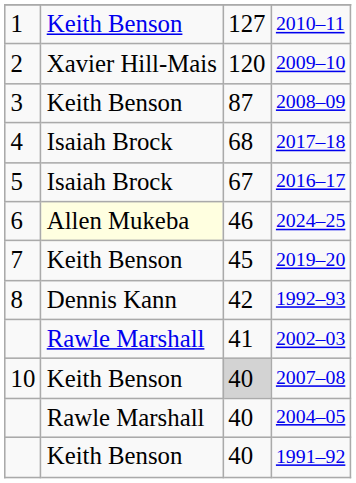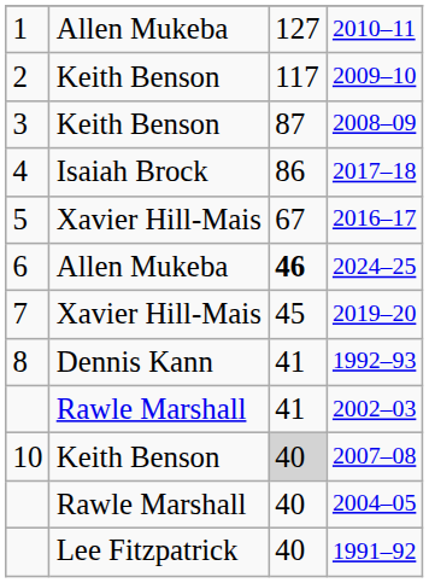 <table class="wikitable">
 <tr>
 </tr>
 <tr>
 <td>1</td>
-<td><a href='#'>Keith Benson</a></td>
+<td>Allen Mukeba</td>
 <td>127</td>
 <td style="font-size:80%;"><a href='#'>2010–11</a></td>
 </tr>
 <tr>
 <td>2</td>
-<td>Xavier Hill-Mais</td>
-<td>120</td>
+<td>Keith Benson</td>
+<td>117</td>
 <td style="font-size:80%;"><a href='#'>2009–10</a></td>
 </tr>
 <tr>
 <td>3</td>
 <td>Keith Benson</td>
 <td>87</td>
 <td style="font-size:80%;"><a href='#'>2008–09</a></td>
 </tr>
 <tr>
 <td>4</td>
 <td>Isaiah Brock</td>
-<td>68</td>
+<td>86</td>
 <td style="font-size:80%;"><a href='#'>2017–18</a></td>
 </tr>
 <tr>
 <td>5</td>
-<td>Isaiah Brock</td>
+<td>Xavier Hill-Mais</td>
 <td>67</td>
 <td style="font-size:80%;"><a href='#'>2016–17</a></td>
 </tr>
 <tr>
 <td>6</td>
-<td style="background: lightyellow;">Allen Mukeba</td>
-<td>46</td>
+<td>Allen Mukeba</td>
+<td><strong>46</strong></td>
 <td style="font-size:80%;"><a href='#'>2024–25</a></td>
 </tr>
 <tr>
 <td>7</td>
-<td>Keith Benson</td>
+<td>Xavier Hill-Mais</td>
 <td>45</td>
 <td style="font-size:80%;"><a href='#'>2019–20</a></td>
 </tr>
 <tr>
 <td>8</td>
 <td>Dennis Kann</td>
-<td>42</td>
+<td>41</td>
 <td style="font-size:80%;"><a href='#'>1992–93</a></td>
 </tr>
 <tr>
 <td></td>
 <td><a href='#'>Rawle Marshall</a></td>
 <td>41</td>
 <td style="font-size:80%;"><a href='#'>2002–03</a></td>
 </tr>
 <tr>
 <td>10</td>
 <td>Keith Benson</td>
 <td style="background: lightgrey;">40</td>
 <td style="font-size:80%;"><a href='#'>2007–08</a></td>
 </tr>
 <tr>
 <td></td>
 <td>Rawle Marshall</td>
 <td>40</td>
 <td style="font-size:80%;"><a href='#'>2004–05</a></td>
 </tr>
 <tr>
 <td></td>
-<td>Keith Benson</td>
+<td>Lee Fitzpatrick</td>
 <td>40</td>
 <td style="font-size:80%;"><a href='#'>1991–92</a></td>
 </tr>
 </table>
